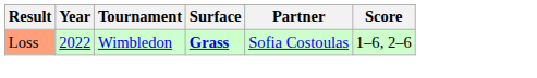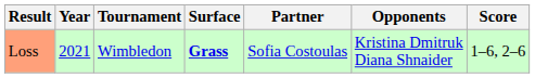 <table class="sortable wikitable">
 <tr>
 <th>Result</th>
 <th>Year</th>
 <th>Tournament</th>
 <th>Surface</th>
 <th>Partner</th>
+<th>Opponents</th>
 <th>Score</th>
 </tr>
 <tr style="background:#CCFFCC;">
 <td bgcolor="ffa07a">Loss</td>
-<td><a href='#'>2022</a></td>
+<td><a href='#'>2021</a></td>
 <td><a href='#'>Wimbledon</a></td>
 <td><strong><a href='#'>Grass</a></strong></td>
 <td> <a href='#'>Sofia Costoulas</a></td>
+<td> <a href='#'>Kristina Dmitruk</a><br> <a href='#'>Diana Shnaider</a></td>
 <td>1–6, 2–6</td>
 </tr>
 </table>
